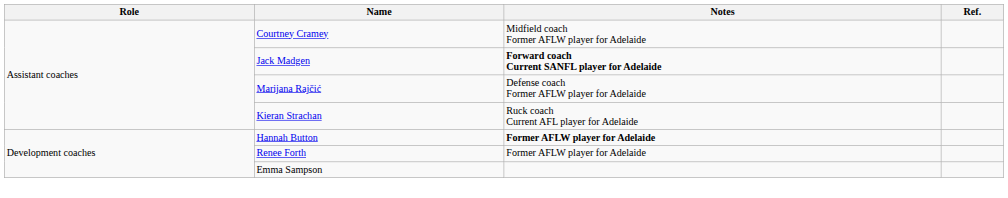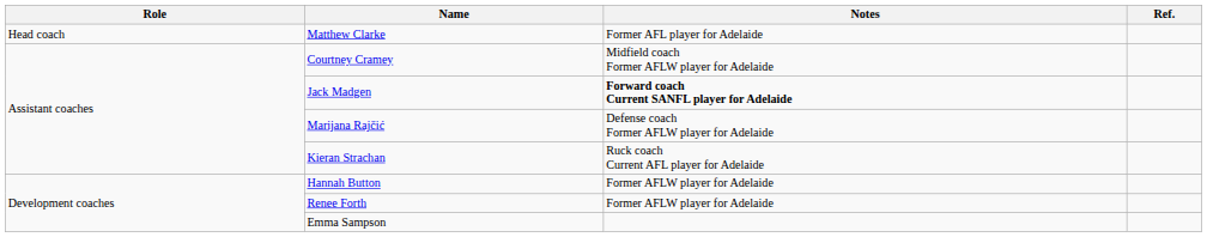 <table class="wikitable" style="width:80%;">
 <tr>
 <th width="20%">Role</th>
 <th width="20%">Name</th>
 <th width="35%">Notes</th>
 <th width="5%">Ref.</th>
+</tr>
+<tr>
+<td>Head coach</td>
+<td><a href='#'>Matthew Clarke</a></td>
+<td>Former AFL player for Adelaide</td>
+<td></td>
 </tr>
 <tr>
 <td rowspan="4">Assistant coaches</td>
 <td><a href='#'>Courtney Cramey</a></td>
 <td>Midfield coach<br>Former AFLW player for Adelaide</td>
 <td></td>
 </tr>
 <tr>
 <td><a href='#'>Jack Madgen</a></td>
 <td><strong>Forward coach<br>Current SANFL player for Adelaide</strong></td>
 <td></td>
 </tr>
 <tr>
 <td><a href='#'>Marijana Rajčić</a></td>
 <td>Defense coach<br>Former AFLW player for Adelaide</td>
 <td></td>
 </tr>
 <tr>
 <td><a href='#'>Kieran Strachan</a></td>
 <td>Ruck coach<br>Current AFL player for Adelaide</td>
 <td></td>
 </tr>
 <tr>
 <td rowspan="3">Development coaches</td>
 <td><a href='#'>Hannah Button</a></td>
-<td><strong>Former AFLW player for Adelaide</strong></td>
+<td>Former AFLW player for Adelaide</td>
 <td></td>
 </tr>
 <tr>
 <td><a href='#'>Renee Forth</a></td>
 <td>Former AFLW player for Adelaide</td>
 <td></td>
 </tr>
 <tr>
 <td>Emma Sampson</td>
 <td></td>
 <td></td>
 </tr>
 </table>
